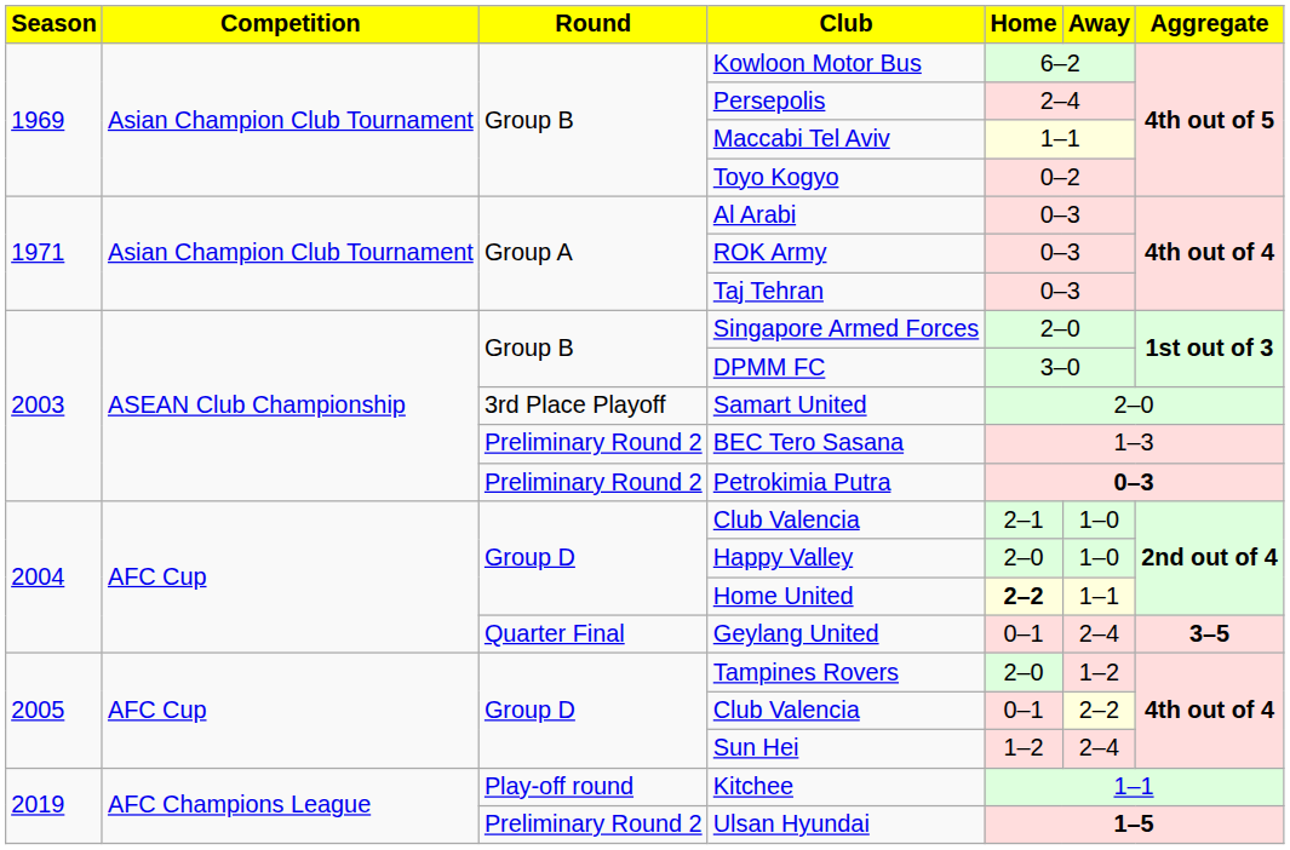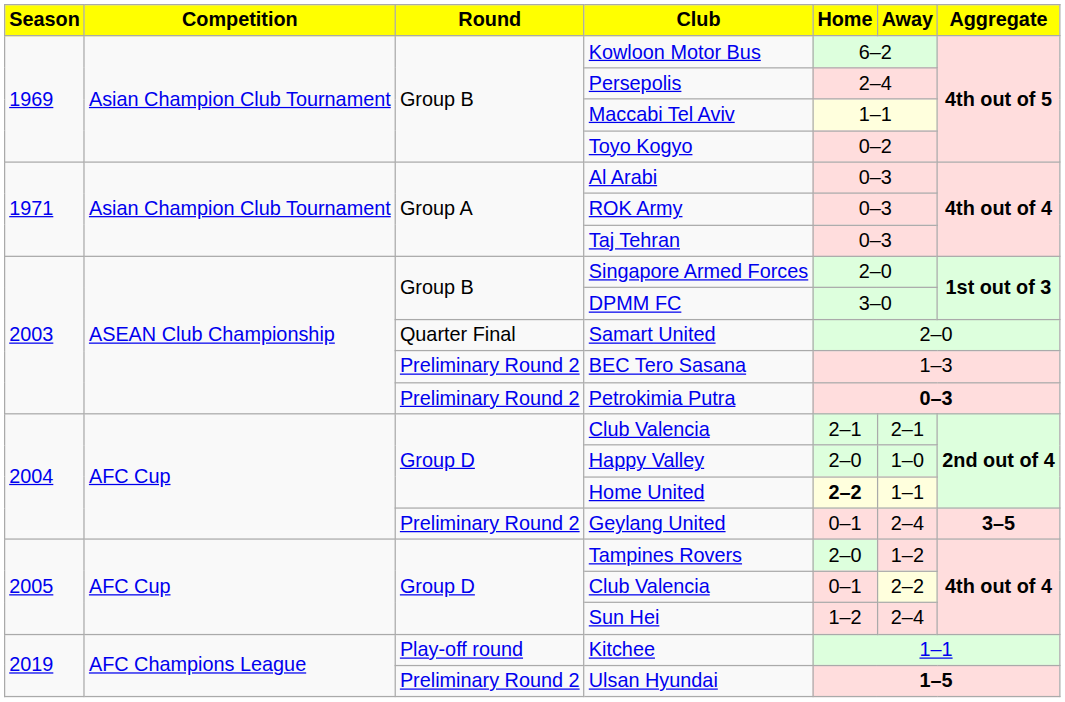 <table class="wikitable">
 <tr>
 <th style="background:Yellow; color:Black;">Season</th>
 <th style="background:Yellow; color:Black;">Competition</th>
 <th style="background:Yellow; color:Black;">Round</th>
 <th style="background:Yellow; color:Black;">Club</th>
 <th style="background:Yellow; color:Black;">Home</th>
 <th style="background:Yellow; color:Black;">Away</th>
 <th style="background:Yellow; color:Black;">Aggregate</th>
 </tr>
 <tr>
 <td rowspan="4"><a href='#'>1969</a></td>
 <td rowspan="4"><a href='#'>Asian Champion Club Tournament</a></td>
 <td rowspan="4">Group B</td>
 <td> <a href='#'>Kowloon Motor Bus</a></td>
 <td colspan="2" style="text-align:center; background:#dfd;">6–2</td>
 <td rowspan="4" style="text-align:center; background:#fdd;"><strong>4th out of 5</strong></td>
 </tr>
 <tr>
 <td> <a href='#'>Persepolis</a></td>
 <td colspan="2" style="text-align:center; background:#fdd;">2–4</td>
 </tr>
 <tr>
 <td> <a href='#'>Maccabi Tel Aviv</a></td>
 <td colspan="2" style="text-align:center; background:#ffd;">1–1</td>
 </tr>
 <tr>
 <td> <a href='#'>Toyo Kogyo</a></td>
 <td colspan="2" style="text-align:center; background:#fdd;">0–2</td>
 </tr>
 <tr>
 <td rowspan="3"><a href='#'>1971</a></td>
 <td rowspan="3"><a href='#'>Asian Champion Club Tournament</a></td>
 <td rowspan="3">Group A</td>
 <td> <a href='#'>Al Arabi</a></td>
 <td colspan="2" style="text-align:center; background:#fdd;">0–3</td>
 <td rowspan="3" style="text-align:center; background:#fdd;"><strong>4th out of 4</strong></td>
 </tr>
 <tr>
 <td> <a href='#'>ROK Army</a></td>
 <td colspan="2" style="text-align:center; background:#fdd;">0–3</td>
 </tr>
 <tr>
 <td> <a href='#'>Taj Tehran</a></td>
 <td colspan="2" style="text-align:center; background:#fdd;">0–3</td>
 </tr>
 <tr>
 <td rowspan="5"><a href='#'>2003</a></td>
 <td rowspan="5"><a href='#'>ASEAN Club Championship</a></td>
 <td rowspan="2">Group B</td>
 <td> <a href='#'>Singapore Armed Forces</a></td>
 <td colspan="2" style="text-align:center; background:#dfd;">2–0</td>
 <td rowspan="2" style="text-align:center; background:#dfd;"><strong>1st out of 3</strong></td>
 </tr>
 <tr>
 <td> <a href='#'>DPMM FC</a></td>
 <td colspan="2" style="text-align:center; background:#dfd;">3–0</td>
 </tr>
 <tr>
-<td>3rd Place Playoff</td>
+<td>Quarter Final</td>
 <td> <a href='#'>Samart United</a></td>
 <td colspan="3" style="text-align:center; background:#dfd;">2–0</td>
 </tr>
 <tr>
 <td><a href='#'>Preliminary Round 2</a></td>
 <td> <a href='#'>BEC Tero Sasana</a></td>
 <td colspan="3" style="text-align:center; background:#fdd;">1–3</td>
 </tr>
 <tr>
 <td><a href='#'>Preliminary Round 2</a></td>
 <td> <a href='#'>Petrokimia Putra</a></td>
 <td colspan="3" style="text-align:center; background:#fdd;"><strong>0–3</strong></td>
 </tr>
 <tr>
 <td rowspan="4"><a href='#'>2004</a></td>
 <td rowspan="4"><a href='#'>AFC Cup</a></td>
 <td rowspan="3"><a href='#'>Group D</a></td>
 <td> <a href='#'>Club Valencia</a></td>
 <td style="text-align:center; background:#dfd;">2–1</td>
-<td style="text-align:center; background:#dfd;">1–0</td>
+<td style="text-align:center; background:#dfd;">2–1</td>
 <td rowspan="3" style="text-align:center; background:#dfd;"><strong>2nd out of 4</strong></td>
 </tr>
 <tr>
 <td> <a href='#'>Happy Valley</a></td>
 <td style="text-align:center; background:#dfd;">2–0</td>
 <td style="text-align:center; background:#dfd;">1–0</td>
 </tr>
 <tr>
 <td> <a href='#'>Home United</a></td>
 <td style="text-align:center; background:#ffd;"><strong>2–2</strong></td>
 <td style="text-align:center; background:#ffd;">1–1</td>
 </tr>
 <tr>
-<td><a href='#'>Quarter Final</a></td>
+<td><a href='#'>Preliminary Round 2</a></td>
 <td> <a href='#'>Geylang United</a></td>
 <td style="text-align:center; background:#fdd;">0–1</td>
 <td style="text-align:center; background:#fdd;">2–4</td>
 <td style="text-align:center; background:#fdd;"><strong>3–5</strong></td>
 </tr>
 <tr>
 <td rowspan="3"><a href='#'>2005</a></td>
 <td rowspan="3"><a href='#'>AFC Cup</a></td>
 <td rowspan="3"><a href='#'>Group D</a></td>
 <td> <a href='#'>Tampines Rovers</a></td>
 <td style="text-align:center; background:#dfd;">2–0</td>
 <td style="text-align:center; background:#fdd;">1–2</td>
 <td rowspan="3" style="text-align:center; background:#fdd;"><strong>4th out of 4</strong></td>
 </tr>
 <tr>
 <td> <a href='#'>Club Valencia</a></td>
 <td style="text-align:center; background:#fdd;">0–1</td>
 <td style="text-align:center; background:#ffd;">2–2</td>
 </tr>
 <tr>
 <td> <a href='#'>Sun Hei</a></td>
 <td style="text-align:center; background:#fdd;">1–2</td>
 <td style="text-align:center; background:#fdd;">2–4</td>
 </tr>
 <tr>
 <td rowspan="2"><a href='#'>2019</a></td>
 <td rowspan="2"><a href='#'>AFC Champions League</a></td>
 <td><a href='#'>Play-off round</a></td>
 <td> <a href='#'>Kitchee</a></td>
 <td colspan="3" style="text-align:center; background:#dfd;"><a href='#'>1–1</a> <br></td>
 </tr>
 <tr>
 <td><a href='#'>Preliminary Round 2</a></td>
 <td> <a href='#'>Ulsan Hyundai</a></td>
 <td colspan="3" style="text-align:center; background:#fdd;"><strong>1–5</strong></td>
 </tr>
 </table>
